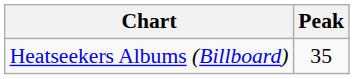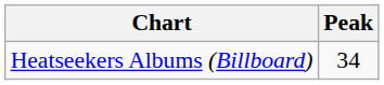 <table class="wikitable">
 <tr>
 <th scope="col">Chart</th>
 <th scope="col">Peak</th>
 </tr>
 <tr>
 <td scope="row"><a href='#'>Heatseekers Albums</a> <em>(<a href='#'>Billboard</a>)</em></td>
-<td align="center">35</td>
+<td align="center">34</td>
 </tr>
 </table>
